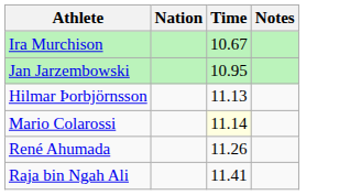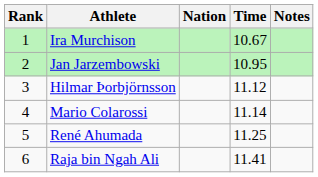 <table class="wikitable sortable" style="text-align:center">
 <tr>
+<th>Rank</th>
 <th>Athlete</th>
 <th>Nation</th>
 <th>Time</th>
 <th>Notes</th>
 </tr>
 <tr bgcolor=bbf3bb>
+<td>1</td>
 <td align=left><a href='#'>Ira Murchison</a></td>
 <td align=left></td>
 <td>10.67</td>
 <td></td>
 </tr>
 <tr bgcolor=bbf3bb>
+<td>2</td>
 <td align=left><a href='#'>Jan Jarzembowski</a></td>
 <td align=left></td>
 <td>10.95</td>
 <td></td>
 </tr>
 <tr>
+<td>3</td>
 <td align=left><a href='#'>Hilmar Þorbjörnsson</a></td>
 <td align=left></td>
-<td>11.13</td>
+<td>11.12</td>
 <td></td>
 </tr>
 <tr>
+<td>4</td>
 <td align=left><a href='#'>Mario Colarossi</a></td>
 <td align=left></td>
-<td style="background: lightyellow;">11.14</td>
+<td>11.14</td>
 <td></td>
 </tr>
 <tr>
+<td>5</td>
 <td align=left><a href='#'>René Ahumada</a></td>
 <td align=left></td>
-<td>11.26</td>
+<td>11.25</td>
 <td></td>
 </tr>
 <tr>
+<td>6</td>
 <td align=left><a href='#'>Raja bin Ngah Ali</a></td>
 <td align=left></td>
 <td>11.41</td>
 <td></td>
 </tr>
 </table>
